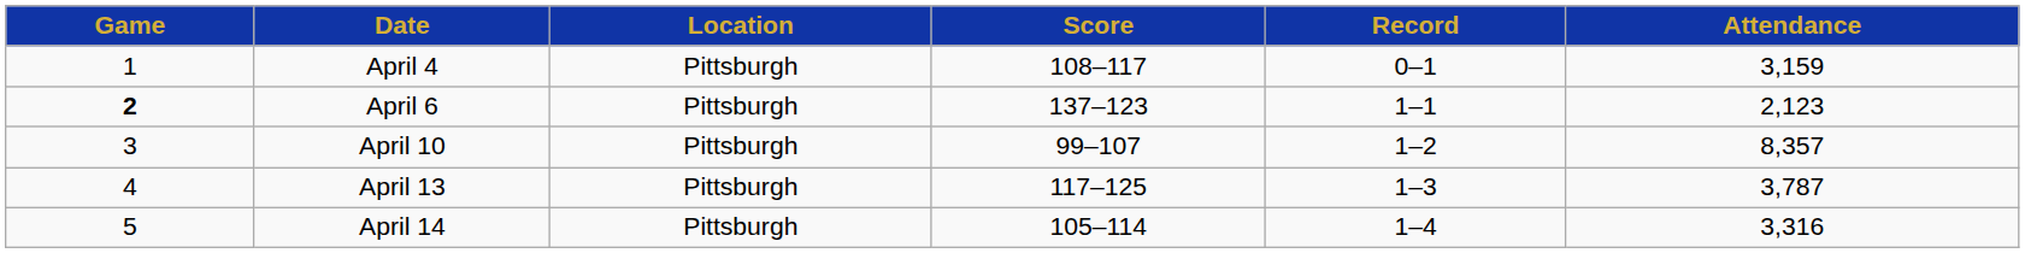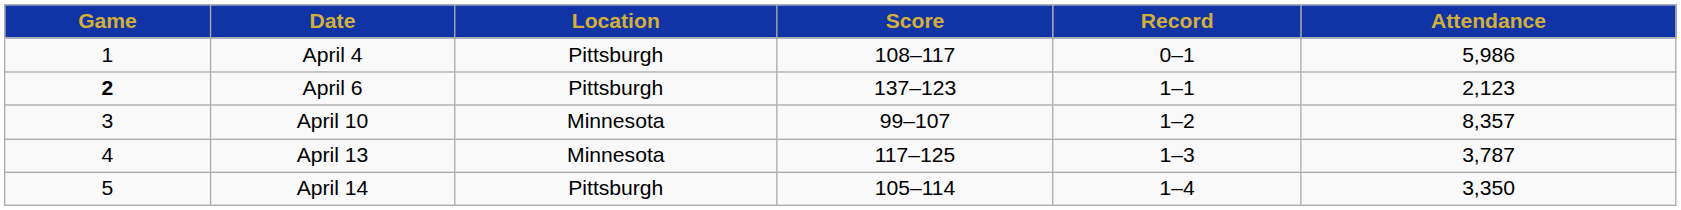 <table class="wikitable" style="width:80%;">
 <tr style="text-align:center; background:#1034A6; color:#D4AF37;">
 <td><strong>Game</strong></td>
 <td><strong>Date</strong></td>
 <td><strong>Location</strong></td>
 <td><strong>Score</strong></td>
 <td><strong>Record</strong></td>
 <td><strong>Attendance</strong></td>
 </tr>
 <tr style="text-align:center;" bgcolor="">
 <td>1</td>
 <td>April 4</td>
 <td>Pittsburgh</td>
 <td>108–117</td>
 <td>0–1</td>
-<td>3,159</td>
+<td>5,986</td>
 </tr>
 <tr style="text-align:center;" bgcolor="">
 <td><strong>2</strong></td>
 <td>April 6</td>
 <td>Pittsburgh</td>
 <td>137–123</td>
 <td>1–1</td>
 <td>2,123</td>
 </tr>
 <tr style="text-align:center;" bgcolor="">
 <td>3</td>
 <td>April 10</td>
-<td>Pittsburgh</td>
+<td>Minnesota</td>
 <td>99–107</td>
 <td>1–2</td>
 <td>8,357</td>
 </tr>
 <tr style="text-align:center;" bgcolor="">
 <td>4</td>
 <td>April 13</td>
-<td>Pittsburgh</td>
+<td>Minnesota</td>
 <td>117–125</td>
 <td>1–3</td>
 <td>3,787</td>
 </tr>
 <tr style="text-align:center;" bgcolor="">
 <td>5</td>
 <td>April 14</td>
 <td>Pittsburgh</td>
 <td>105–114</td>
 <td>1–4</td>
-<td>3,316</td>
+<td>3,350</td>
 </tr>
 </table>
